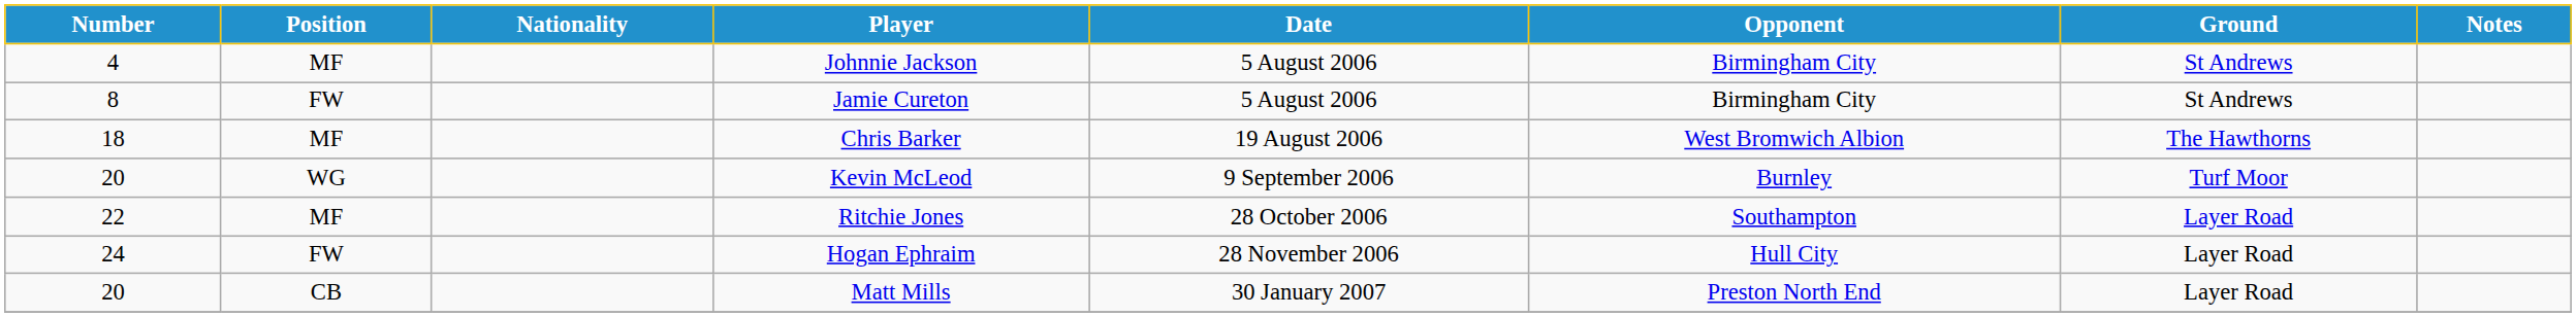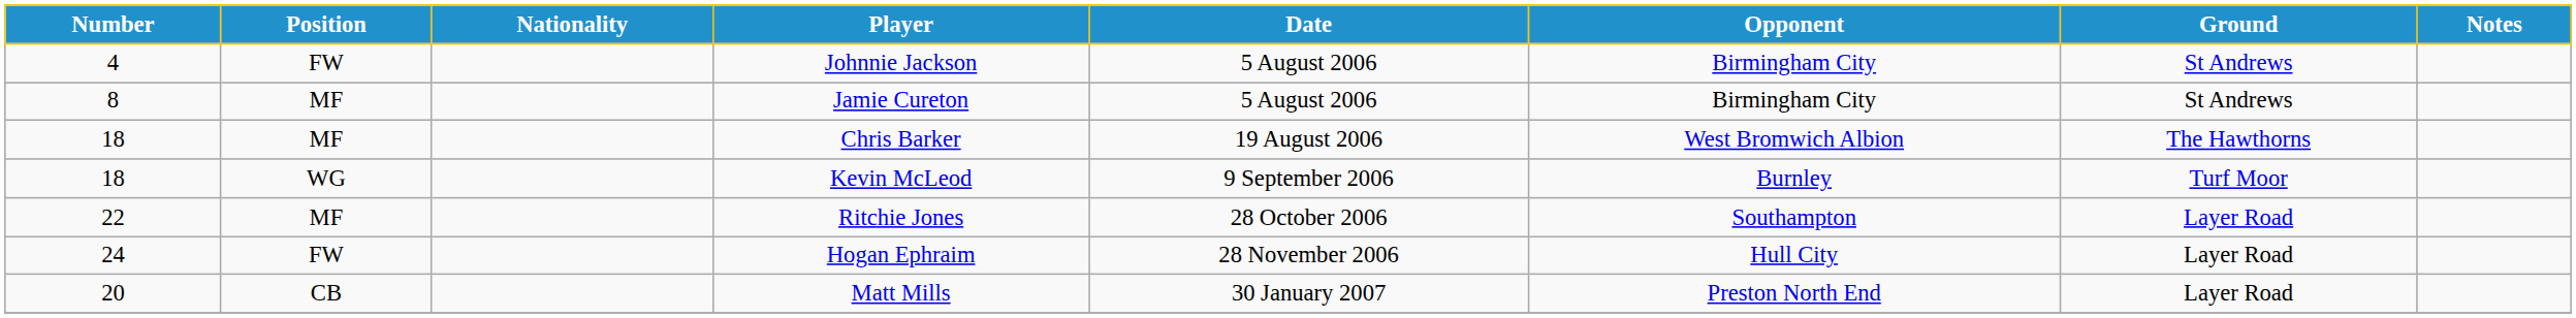 <table class="wikitable" style="text-align:center; font-size:90%; width:100%;">
 <tr>
 <th style="background:#2191CC; color:white; border:1px solid #F7C408; text-align:center;">Number</th>
 <th style="background:#2191CC; color:white; border:1px solid #F7C408; text-align:center;">Position</th>
 <th style="background:#2191CC; color:white; border:1px solid #F7C408; text-align:center;">Nationality</th>
 <th style="background:#2191CC; color:white; border:1px solid #F7C408; text-align:center;">Player</th>
 <th style="background:#2191CC; color:white; border:1px solid #F7C408; text-align:center;">Date</th>
 <th style="background:#2191CC; color:white; border:1px solid #F7C408; text-align:center;">Opponent</th>
 <th style="background:#2191CC; color:white; border:1px solid #F7C408; text-align:center;">Ground</th>
 <th style="background:#2191CC; color:white; border:1px solid #F7C408; text-align:center;">Notes</th>
 </tr>
 <tr>
 <td>4</td>
-<td>MF</td>
+<td>FW</td>
 <td></td>
 <td><a href='#'>Johnnie Jackson</a></td>
 <td>5 August 2006</td>
 <td><a href='#'>Birmingham City</a></td>
 <td><a href='#'>St Andrews</a></td>
 <td></td>
 </tr>
 <tr>
 <td>8</td>
-<td>FW</td>
+<td>MF</td>
 <td></td>
 <td><a href='#'>Jamie Cureton</a></td>
 <td>5 August 2006</td>
 <td>Birmingham City</td>
 <td>St Andrews</td>
 <td></td>
 </tr>
 <tr>
 <td>18</td>
 <td>MF</td>
 <td></td>
 <td><a href='#'>Chris Barker</a></td>
 <td>19 August 2006</td>
 <td><a href='#'>West Bromwich Albion</a></td>
 <td><a href='#'>The Hawthorns</a></td>
 <td></td>
 </tr>
 <tr>
-<td>20</td>
+<td>18</td>
 <td>WG</td>
 <td></td>
 <td><a href='#'>Kevin McLeod</a></td>
 <td>9 September 2006</td>
 <td><a href='#'>Burnley</a></td>
 <td><a href='#'>Turf Moor</a></td>
 <td></td>
 </tr>
 <tr>
 <td>22</td>
 <td>MF</td>
 <td></td>
 <td><a href='#'>Ritchie Jones</a></td>
 <td>28 October 2006</td>
 <td><a href='#'>Southampton</a></td>
 <td><a href='#'>Layer Road</a></td>
 <td></td>
 </tr>
 <tr>
 <td>24</td>
 <td>FW</td>
 <td></td>
 <td><a href='#'>Hogan Ephraim</a></td>
 <td>28 November 2006</td>
 <td><a href='#'>Hull City</a></td>
 <td>Layer Road</td>
 <td></td>
 </tr>
 <tr>
 <td>20</td>
 <td>CB</td>
 <td></td>
 <td><a href='#'>Matt Mills</a></td>
 <td>30 January 2007</td>
 <td><a href='#'>Preston North End</a></td>
 <td>Layer Road</td>
 <td></td>
 </tr>
 <tr>
 </tr>
 </table>
